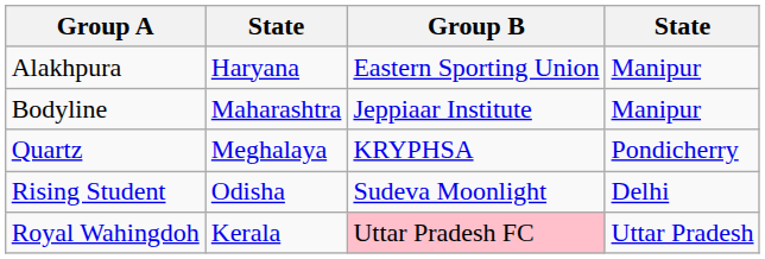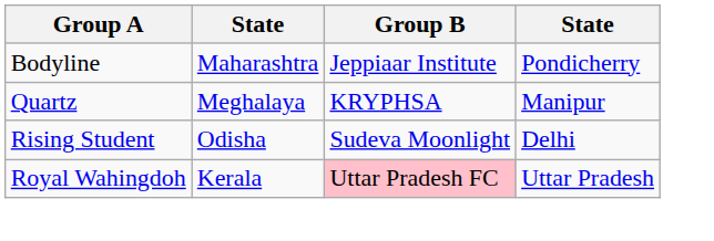 <table class="wikitable">
 <tr>
 <th>Group A</th>
 <th>State</th>
 <th>Group B</th>
 <th>State</th>
 </tr>
 <tr>
-<td>Alakhpura</td>
-<td><a href='#'>Haryana</a></td>
-<td><a href='#'>Eastern Sporting Union</a></td>
-<td><a href='#'>Manipur</a></td>
-</tr>
-<tr>
 <td>Bodyline</td>
 <td><a href='#'>Maharashtra</a></td>
 <td><a href='#'>Jeppiaar Institute</a></td>
-<td><a href='#'>Manipur</a></td>
+<td><a href='#'>Pondicherry</a></td>
 </tr>
 <tr>
 <td><a href='#'>Quartz</a></td>
 <td><a href='#'>Meghalaya</a></td>
 <td><a href='#'>KRYPHSA</a></td>
-<td><a href='#'>Pondicherry</a></td>
+<td><a href='#'>Manipur</a></td>
 </tr>
 <tr>
 <td><a href='#'>Rising Student</a></td>
 <td><a href='#'>Odisha</a></td>
 <td><a href='#'>Sudeva Moonlight</a></td>
 <td><a href='#'>Delhi</a></td>
 </tr>
 <tr>
 <td><a href='#'>Royal Wahingdoh</a></td>
 <td><a href='#'>Kerala</a></td>
 <td style="background: pink;">Uttar Pradesh FC</td>
 <td><a href='#'>Uttar Pradesh</a></td>
 </tr>
 </table>
